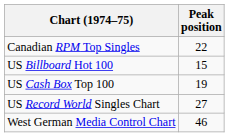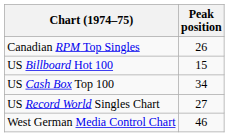 <table class="wikitable sortable" style="clear: left;">
 <tr>
 <th align="left">Chart (1974–75)</th>
 <th align="center">Peak<br>position</th>
 </tr>
 <tr>
 <td>Canadian <a href='#'><em>RPM</em> Top Singles</a></td>
-<td style="text-align:center;">22</td>
+<td style="text-align:center;">26</td>
 </tr>
 <tr>
 <td align="left">US <a href='#'><em>Billboard</em> Hot 100</a></td>
 <td align="center">15</td>
 </tr>
 <tr>
 <td align="left">US <em><a href='#'>Cash Box</a></em> Top 100</td>
-<td align="center">19</td>
+<td align="center">34</td>
 </tr>
 <tr>
 <td align="left">US <em><a href='#'>Record World</a></em> Singles Chart</td>
 <td align="center">27</td>
 </tr>
 <tr>
 <td>West German <a href='#'>Media Control Chart</a></td>
 <td style="text-align:center;">46</td>
 </tr>
 </table>
